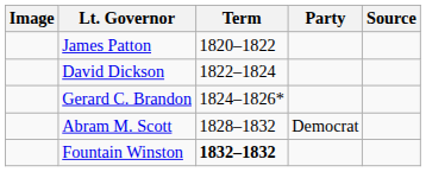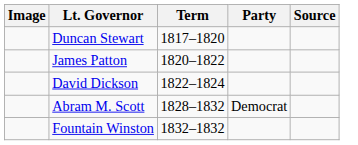 <table class="wikitable">
 <tr>
 <th>Image</th>
 <th>Lt. Governor</th>
 <th>Term</th>
 <th>Party</th>
 <th>Source</th>
+</tr>
+<tr>
+<td></td>
+<td><a href='#'>Duncan Stewart</a></td>
+<td>1817–1820</td>
+<td></td>
+<td></td>
 </tr>
 <tr>
 <td></td>
 <td><a href='#'>James Patton</a></td>
 <td>1820–1822</td>
 <td></td>
 <td></td>
 </tr>
 <tr>
 <td></td>
 <td><a href='#'>David Dickson</a></td>
 <td>1822–1824</td>
 <td></td>
 <td></td>
 </tr>
 <tr>
 <td></td>
-<td><a href='#'>Gerard C. Brandon</a></td>
-<td>1824–1826*</td>
-<td></td>
-<td></td>
-</tr>
-<tr>
-<td></td>
 <td><a href='#'>Abram M. Scott</a></td>
 <td>1828–1832</td>
 <td>Democrat</td>
 <td></td>
 </tr>
 <tr>
 <td></td>
 <td><a href='#'>Fountain Winston</a></td>
-<td><strong>1832–1832</strong></td>
+<td>1832–1832</td>
 <td></td>
 <td></td>
 </tr>
 </table>
